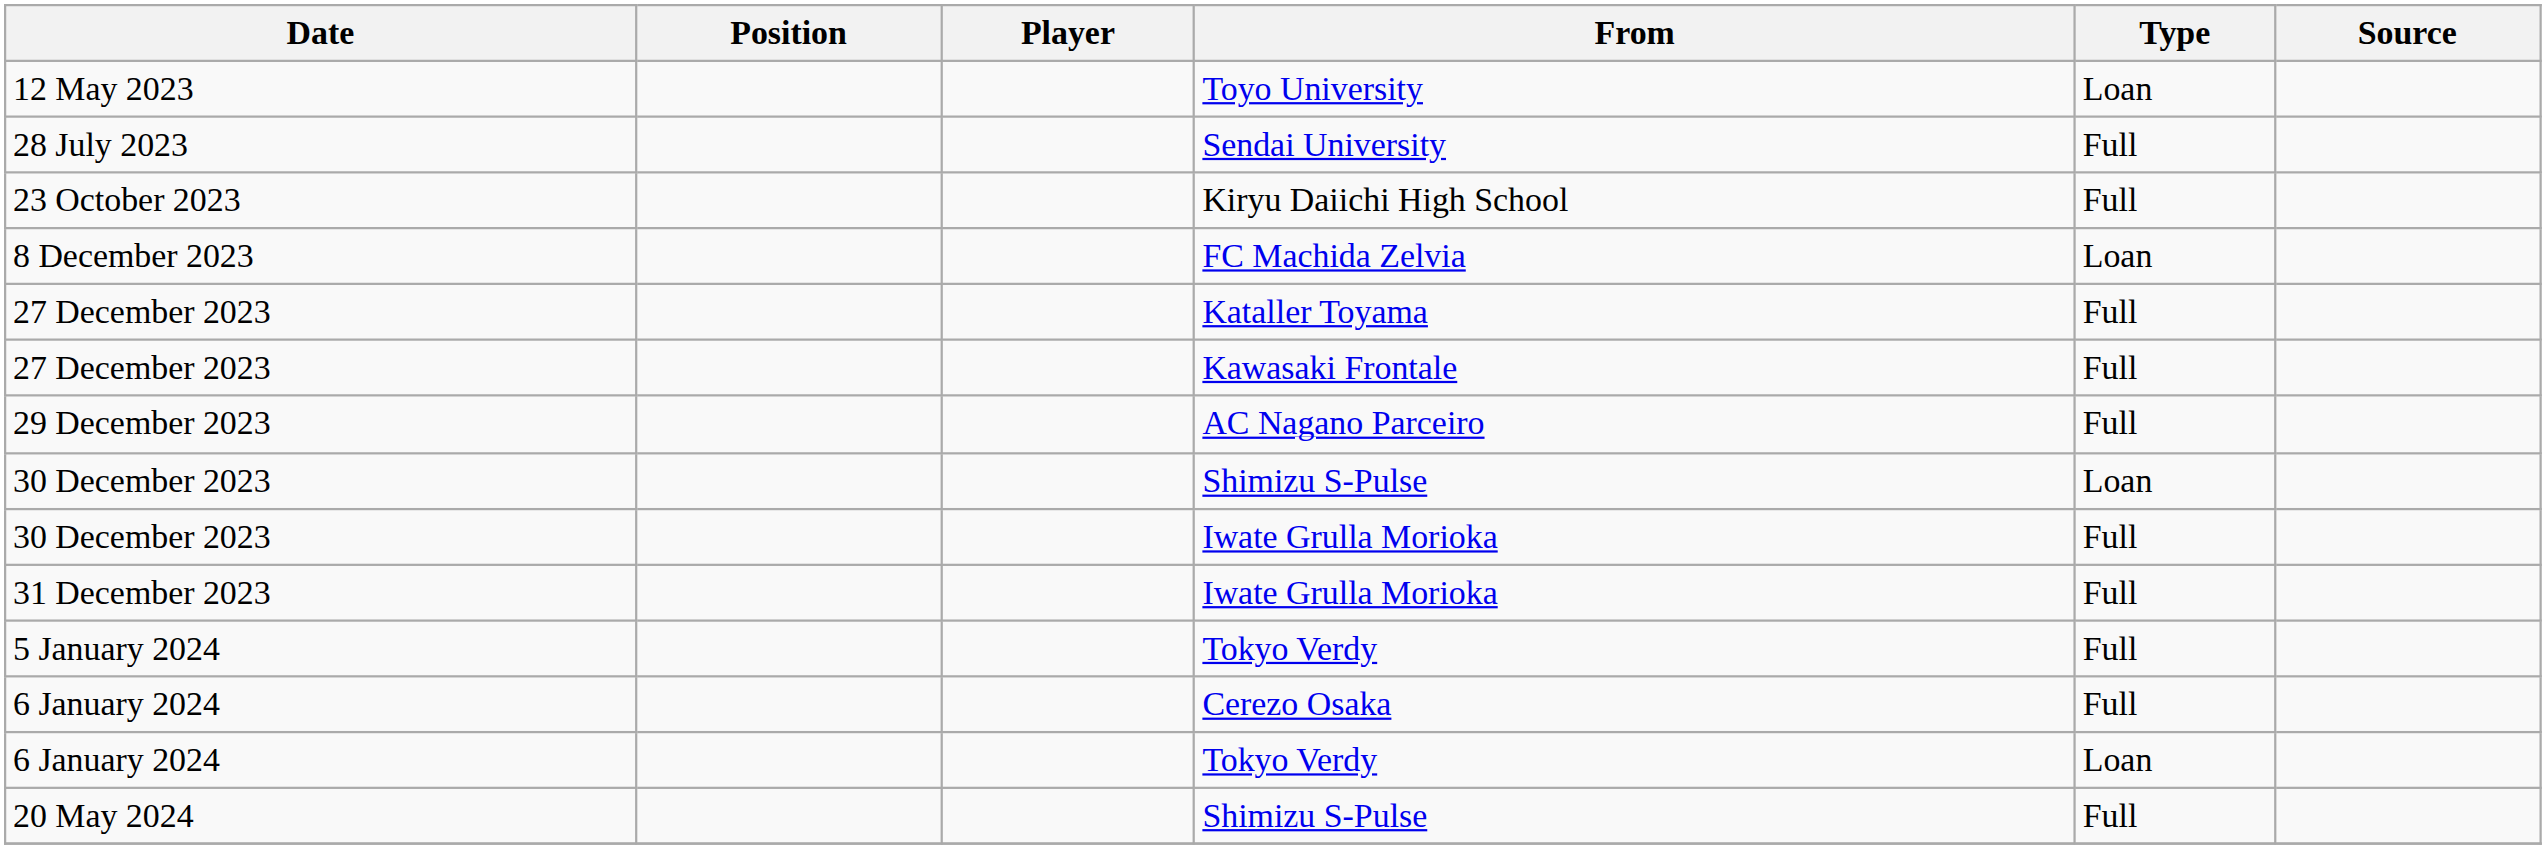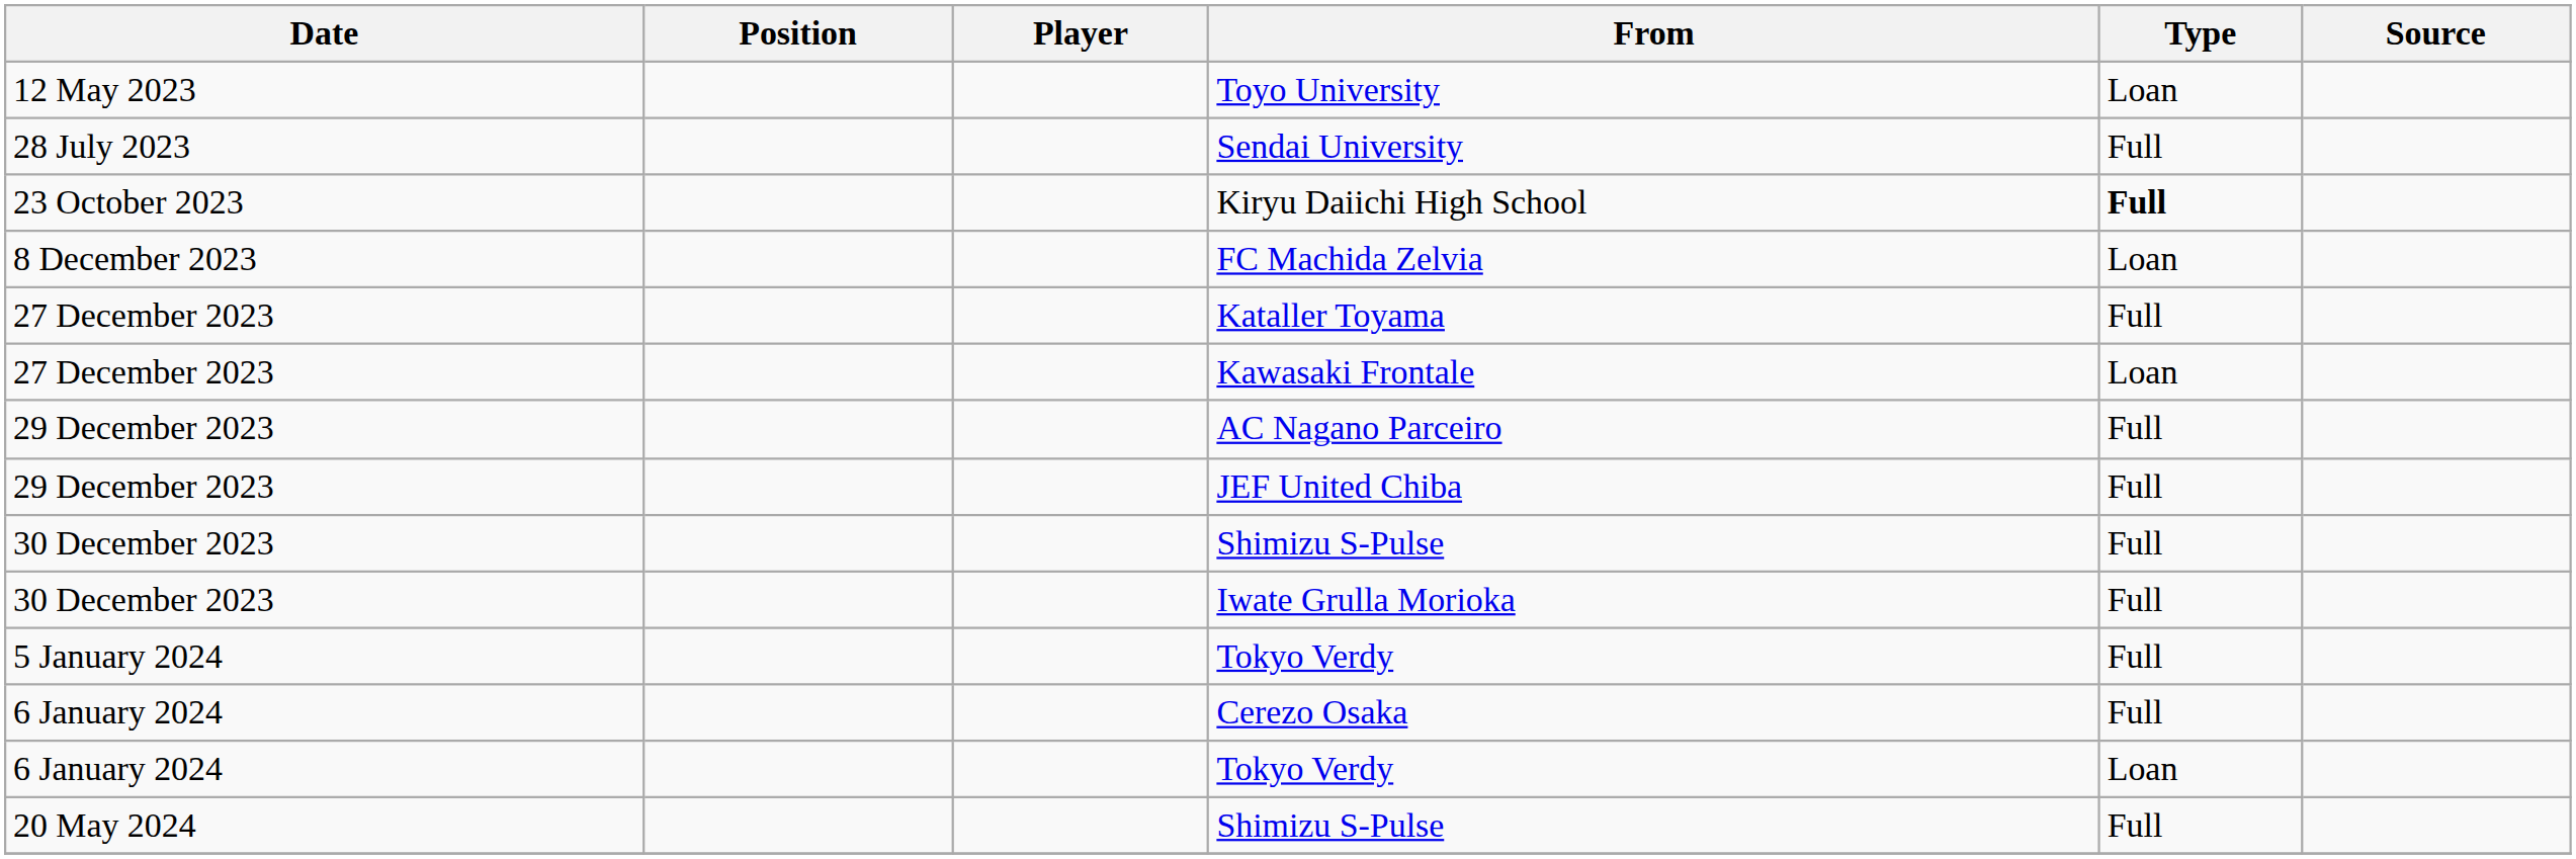 <table class="wikitable sortable" style="width:90%; text-align:center; font-size:95%; text-align:left;">
 <tr>
 <th>Date</th>
 <th>Position</th>
 <th>Player</th>
 <th>From</th>
 <th>Type</th>
 <th>Source</th>
 </tr>
 <tr>
 <td>12 May 2023</td>
 <td></td>
 <td></td>
 <td> <a href='#'>Toyo University</a></td>
 <td>Loan</td>
 <td></td>
 </tr>
 <tr>
 <td>28 July 2023</td>
 <td></td>
 <td></td>
 <td> <a href='#'>Sendai University</a></td>
 <td>Full</td>
 <td></td>
 </tr>
 <tr>
 <td>23 October 2023</td>
 <td></td>
 <td></td>
 <td> Kiryu Daiichi High School</td>
-<td>Full</td>
+<td><strong>Full</strong></td>
 <td></td>
 </tr>
 <tr>
 <td>8 December 2023</td>
 <td></td>
 <td></td>
 <td> <a href='#'>FC Machida Zelvia</a></td>
 <td>Loan</td>
 <td></td>
 </tr>
 <tr>
 <td>27 December 2023</td>
 <td></td>
 <td></td>
 <td> <a href='#'>Kataller Toyama</a></td>
 <td>Full</td>
 <td></td>
 </tr>
 <tr>
 <td>27 December 2023</td>
 <td></td>
 <td></td>
 <td> <a href='#'>Kawasaki Frontale</a></td>
-<td>Full</td>
+<td>Loan</td>
 <td></td>
 </tr>
 <tr>
 <td>29 December 2023</td>
 <td></td>
 <td></td>
 <td> <a href='#'>AC Nagano Parceiro</a></td>
 <td>Full</td>
 <td></td>
 </tr>
 <tr>
-<td>30 December 2023</td>
+<td>29 December 2023</td>
 <td></td>
 <td></td>
-<td> <a href='#'>Shimizu S-Pulse</a></td>
-<td>Loan</td>
+<td> <a href='#'>JEF United Chiba</a></td>
+<td>Full</td>
 <td></td>
 </tr>
 <tr>
 <td>30 December 2023</td>
 <td></td>
 <td></td>
-<td> <a href='#'>Iwate Grulla Morioka</a></td>
+<td> <a href='#'>Shimizu S-Pulse</a></td>
 <td>Full</td>
 <td></td>
 </tr>
 <tr>
-<td>31 December 2023</td>
+<td>30 December 2023</td>
 <td></td>
 <td></td>
 <td> <a href='#'>Iwate Grulla Morioka</a></td>
 <td>Full</td>
 <td></td>
 </tr>
 <tr>
 <td>5 January 2024</td>
 <td></td>
 <td></td>
 <td> <a href='#'>Tokyo Verdy</a></td>
 <td>Full</td>
 <td></td>
 </tr>
 <tr>
 <td>6 January 2024</td>
 <td></td>
 <td></td>
 <td> <a href='#'>Cerezo Osaka</a></td>
 <td>Full</td>
 <td></td>
 </tr>
 <tr>
 <td>6 January 2024</td>
 <td></td>
 <td></td>
 <td> <a href='#'>Tokyo Verdy</a></td>
 <td>Loan</td>
 <td></td>
 </tr>
 <tr>
 <td>20 May 2024</td>
 <td></td>
 <td></td>
 <td> <a href='#'>Shimizu S-Pulse</a></td>
 <td>Full</td>
 <td></td>
 </tr>
 <tr>
 </tr>
 </table>
